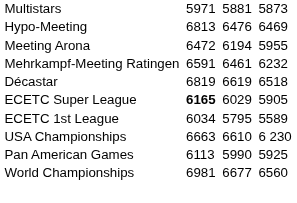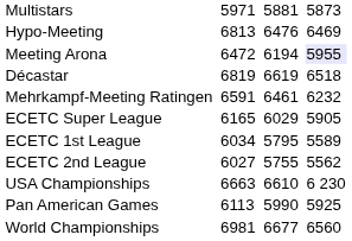 <table>
 <tr>
 <td>Multistars</td>
 <td></td>
 <td>5971</td>
 <td></td>
 <td>5881</td>
 <td></td>
 <td>5873</td>
 </tr>
 <tr>
 <td>Hypo-Meeting</td>
 <td></td>
 <td>6813</td>
 <td></td>
 <td>6476</td>
 <td></td>
 <td>6469</td>
 </tr>
 <tr>
 <td>Meeting Arona</td>
 <td></td>
 <td>6472</td>
 <td></td>
 <td>6194</td>
 <td></td>
-<td>5955</td>
+<td style="background: lavender;">5955</td>
+</tr>
+<tr>
+<td>Décastar</td>
+<td></td>
+<td>6819</td>
+<td></td>
+<td>6619</td>
+<td></td>
+<td>6518</td>
 </tr>
 <tr>
 <td>Mehrkampf-Meeting Ratingen</td>
 <td></td>
 <td>6591</td>
 <td></td>
 <td>6461</td>
 <td></td>
 <td>6232</td>
 </tr>
 <tr>
-<td>Décastar</td>
-<td></td>
-<td>6819</td>
-<td></td>
-<td>6619</td>
-<td></td>
-<td>6518</td>
-</tr>
-<tr>
 <td>ECETC Super League</td>
 <td></td>
-<td><strong>6165</strong></td>
+<td>6165</td>
 <td></td>
 <td>6029</td>
 <td></td>
 <td>5905</td>
 </tr>
 <tr>
 <td>ECETC 1st League</td>
 <td></td>
 <td>6034</td>
 <td></td>
 <td>5795</td>
 <td></td>
 <td>5589</td>
+</tr>
+<tr>
+<td>ECETC 2nd League</td>
+<td></td>
+<td>6027</td>
+<td></td>
+<td>5755</td>
+<td></td>
+<td>5562</td>
 </tr>
 <tr>
 <td>USA Championships</td>
 <td></td>
 <td>6663</td>
 <td></td>
 <td>6610</td>
 <td></td>
 <td>6 230</td>
 </tr>
 <tr>
 <td>Pan American Games</td>
 <td></td>
 <td>6113</td>
 <td></td>
 <td>5990</td>
 <td></td>
 <td>5925</td>
 </tr>
 <tr>
 <td>World Championships</td>
 <td></td>
 <td>6981</td>
 <td></td>
 <td>6677</td>
 <td></td>
 <td>6560</td>
 </tr>
 </table>
